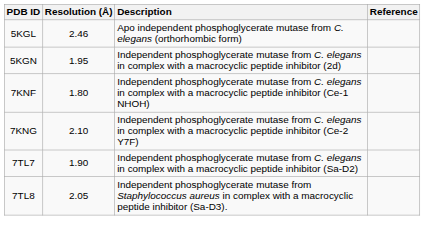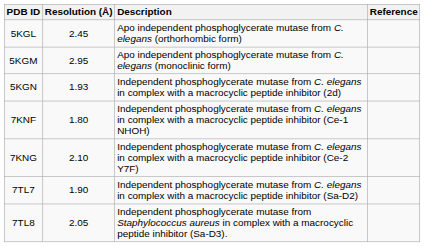 <table class="wikitable sortable" style="text-align: center;">
 <tr>
 <th>PDB ID</th>
 <th>Resolution (Å)</th>
 <th style="text-align: left; width: 400px;">Description</th>
 <th>Reference</th>
 </tr>
 <tr>
 <td>5KGL</td>
-<td>2.46</td>
+<td>2.45</td>
 <td style="text-align: left; width: 400px;">Apo independent phosphoglycerate mutase from <em>C. elegans</em> (orthorhombic form)</td>
 <td></td>
 </tr>
 <tr>
+<td>5KGM</td>
+<td>2.95</td>
+<td style="text-align: left; width: 400px;">Apo independent phosphoglycerate mutase from <em>C. elegans</em> (monoclinic form)</td>
+<td></td>
+</tr>
+<tr>
 <td>5KGN</td>
-<td>1.95</td>
+<td>1.93</td>
 <td style="text-align: left; width: 400px;">Independent phosphoglycerate mutase from <em>C. elegans</em> in complex with a macrocyclic peptide inhibitor (2d)</td>
 <td></td>
 </tr>
 <tr>
 <td>7KNF</td>
 <td>1.80</td>
 <td style="text-align: left; width: 400px;">Independent phosphoglycerate mutase from <em>C. elegans</em> in complex with a macrocyclic peptide inhibitor (Ce-1 NHOH)</td>
 <td></td>
 </tr>
 <tr>
 <td>7KNG</td>
 <td>2.10</td>
 <td style="text-align: left; width: 400px;">Independent phosphoglycerate mutase from <em>C. elegans</em> in complex with a macrocyclic peptide inhibitor (Ce-2 Y7F)</td>
 <td></td>
 </tr>
 <tr>
 <td>7TL7</td>
 <td>1.90</td>
 <td style="text-align: left; width: 400px;">Independent phosphoglycerate mutase from <em>C. elegans</em> in complex with a macrocyclic peptide inhibitor (Sa-D2)</td>
 <td></td>
 </tr>
 <tr>
 <td>7TL8</td>
 <td>2.05</td>
 <td style="text-align: left; width: 400px;">Independent phosphoglycerate mutase from <em>Staphylococcus aureus</em> in complex with a macrocyclic peptide inhibitor (Sa-D3).</td>
 <td></td>
 </tr>
 </table>
